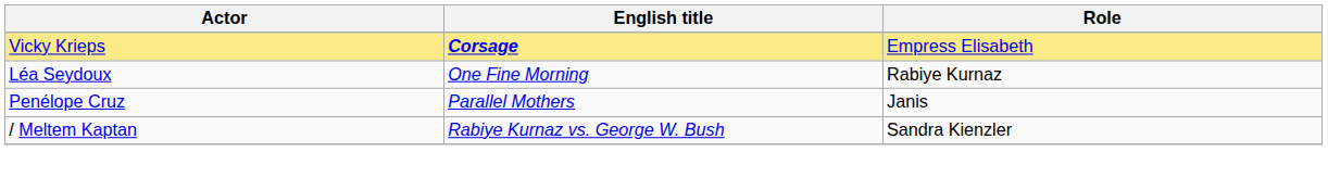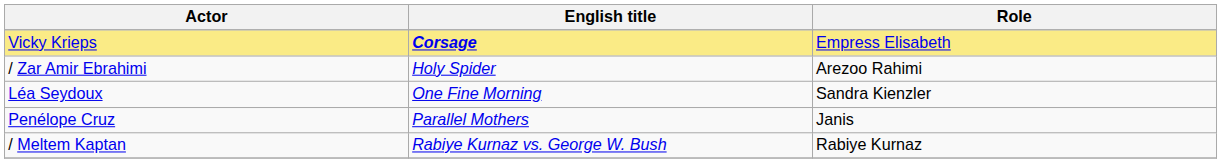 <table class="wikitable" width="95%" cellpadding="5">
 <tr>
 <th width="18%">Actor</th>
 <th width="18%">English title</th>
 <th width="18%">Role</th>
 </tr>
 <tr>
 </tr>
 <tr style="background:#FAEB86">
 <td> <a href='#'>Vicky Krieps</a></td>
 <td><strong><em><a href='#'>Corsage</a></em></strong></td>
 <td><a href='#'>Empress Elisabeth</a></td>
 </tr>
 <tr>
+<td> /  <a href='#'>Zar Amir Ebrahimi</a></td>
+<td><em><a href='#'>Holy Spider</a></em></td>
+<td>Arezoo Rahimi</td>
+</tr>
+<tr>
 <td> <a href='#'>Léa Seydoux</a></td>
 <td><em><a href='#'>One Fine Morning</a></em></td>
-<td>Rabiye Kurnaz</td>
+<td>Sandra Kienzler</td>
 </tr>
 <tr>
 <td> <a href='#'>Penélope Cruz</a></td>
 <td><em><a href='#'>Parallel Mothers</a></em></td>
 <td>Janis</td>
 </tr>
 <tr>
 <td> /  <a href='#'>Meltem Kaptan</a></td>
 <td><em><a href='#'>Rabiye Kurnaz vs. George W. Bush</a></em></td>
-<td>Sandra Kienzler</td>
+<td>Rabiye Kurnaz</td>
 </tr>
 <tr>
 </tr>
 </table>
